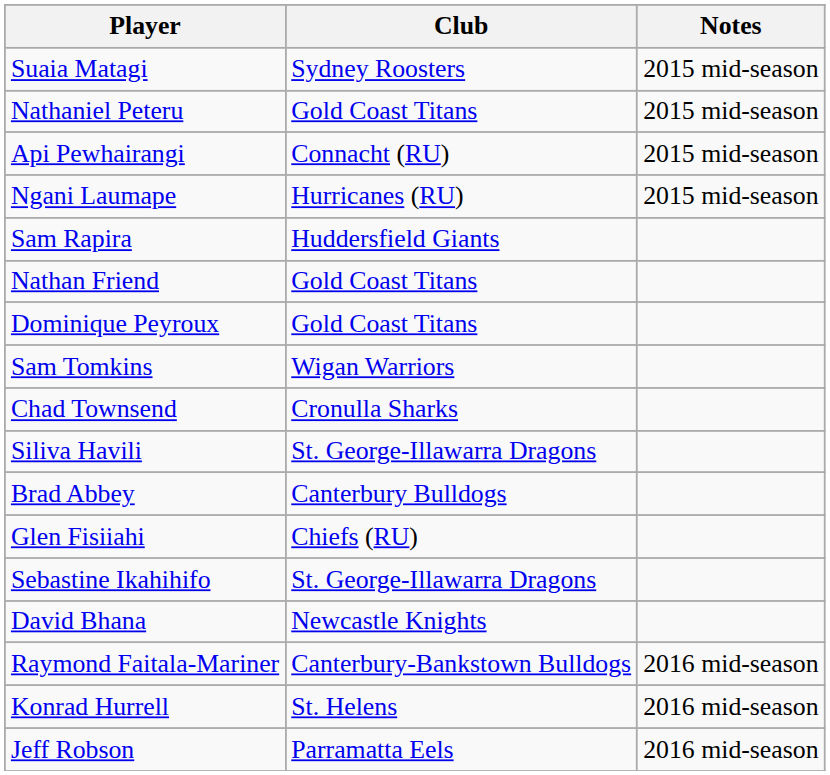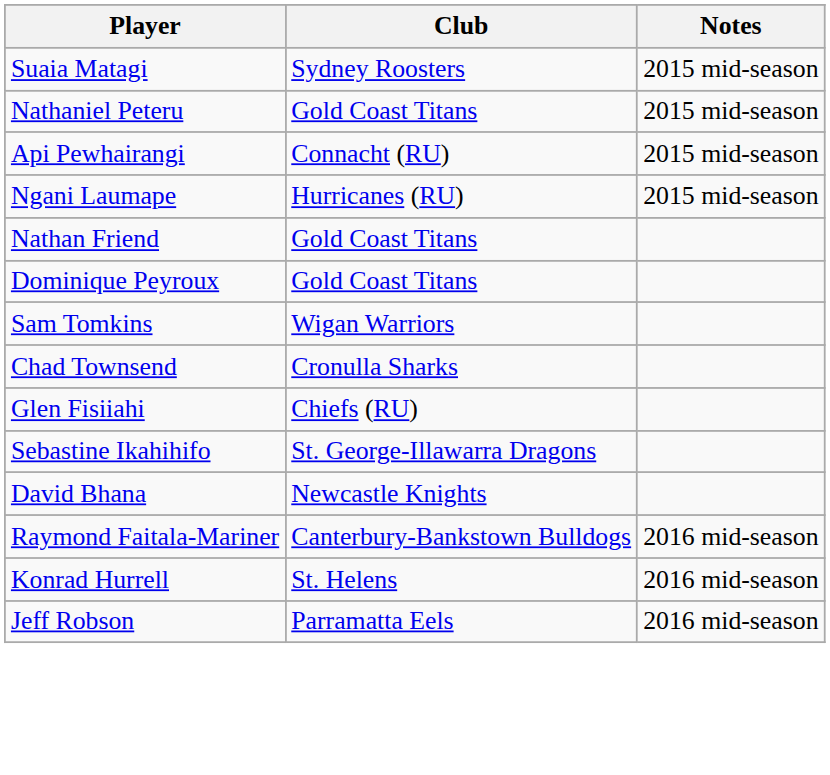 <table class="wikitable" style="font-size:90%">
 <tr style="background:#efefef;">
 <th>Player</th>
 <th>Club</th>
 <th>Notes</th>
 </tr>
 <tr>
 <td><a href='#'>Suaia Matagi</a></td>
 <td><a href='#'>Sydney Roosters</a></td>
 <td>2015 mid-season</td>
 </tr>
 <tr>
 <td><a href='#'>Nathaniel Peteru</a></td>
 <td><a href='#'>Gold Coast Titans</a></td>
 <td>2015 mid-season</td>
 </tr>
 <tr>
 <td><a href='#'>Api Pewhairangi</a></td>
 <td><a href='#'>Connacht</a> (<a href='#'>RU</a>)</td>
 <td>2015 mid-season</td>
 </tr>
 <tr>
 <td><a href='#'>Ngani Laumape</a></td>
 <td><a href='#'>Hurricanes</a> (<a href='#'>RU</a>)</td>
 <td>2015 mid-season</td>
 </tr>
 <tr>
-<td><a href='#'>Sam Rapira</a></td>
-<td><a href='#'>Huddersfield Giants</a></td>
-<td></td>
-</tr>
-<tr>
 <td><a href='#'>Nathan Friend</a></td>
 <td><a href='#'>Gold Coast Titans</a></td>
 <td></td>
 </tr>
 <tr>
 <td><a href='#'>Dominique Peyroux</a></td>
 <td><a href='#'>Gold Coast Titans</a></td>
 <td></td>
 </tr>
 <tr>
 <td><a href='#'>Sam Tomkins</a></td>
 <td><a href='#'>Wigan Warriors</a></td>
 <td></td>
 </tr>
 <tr>
 <td><a href='#'>Chad Townsend</a></td>
 <td><a href='#'>Cronulla Sharks</a></td>
-<td></td>
-</tr>
-<tr>
-<td><a href='#'>Siliva Havili</a></td>
-<td><a href='#'>St. George-Illawarra Dragons</a></td>
-<td></td>
-</tr>
-<tr>
-<td><a href='#'>Brad Abbey</a></td>
-<td><a href='#'>Canterbury Bulldogs</a></td>
 <td></td>
 </tr>
 <tr>
 <td><a href='#'>Glen Fisiiahi</a></td>
 <td><a href='#'>Chiefs</a> (<a href='#'>RU</a>)</td>
 <td></td>
 </tr>
 <tr>
 <td><a href='#'>Sebastine Ikahihifo</a></td>
 <td><a href='#'>St. George-Illawarra Dragons</a></td>
 <td></td>
 </tr>
 <tr>
 <td><a href='#'>David Bhana</a></td>
 <td><a href='#'>Newcastle Knights</a></td>
 <td></td>
 </tr>
 <tr>
 <td><a href='#'>Raymond Faitala-Mariner</a></td>
 <td><a href='#'>Canterbury-Bankstown Bulldogs</a></td>
 <td>2016 mid-season</td>
 </tr>
 <tr>
 <td><a href='#'>Konrad Hurrell</a></td>
 <td><a href='#'>St. Helens</a></td>
 <td>2016 mid-season</td>
 </tr>
 <tr>
 <td><a href='#'>Jeff Robson</a></td>
 <td><a href='#'>Parramatta Eels</a></td>
 <td>2016 mid-season</td>
 </tr>
 </table>
